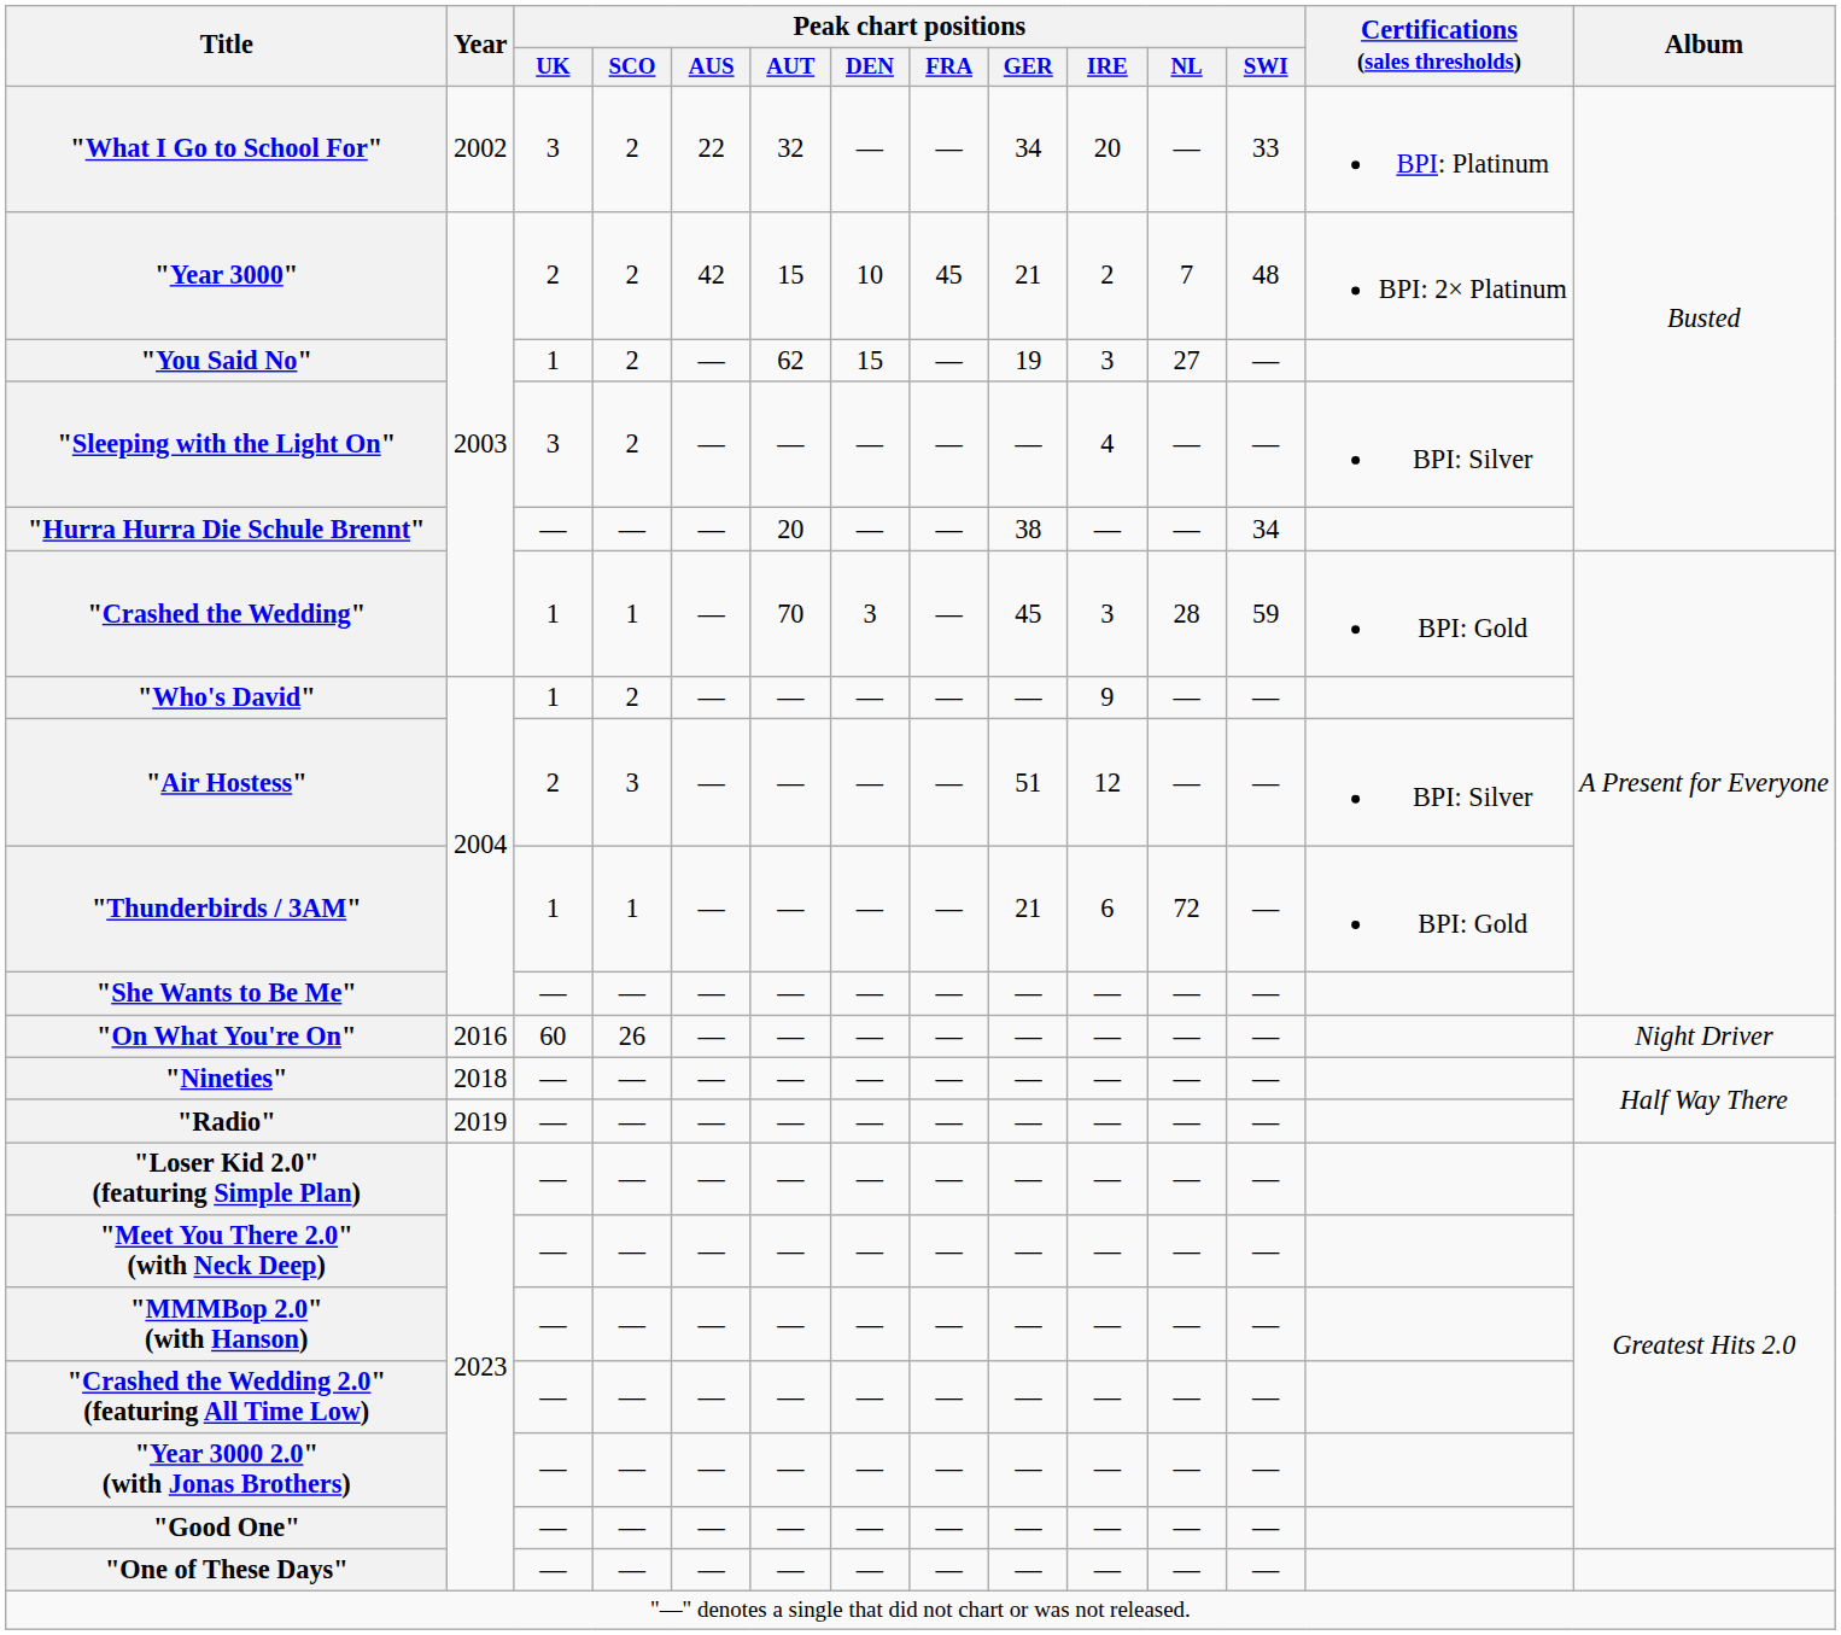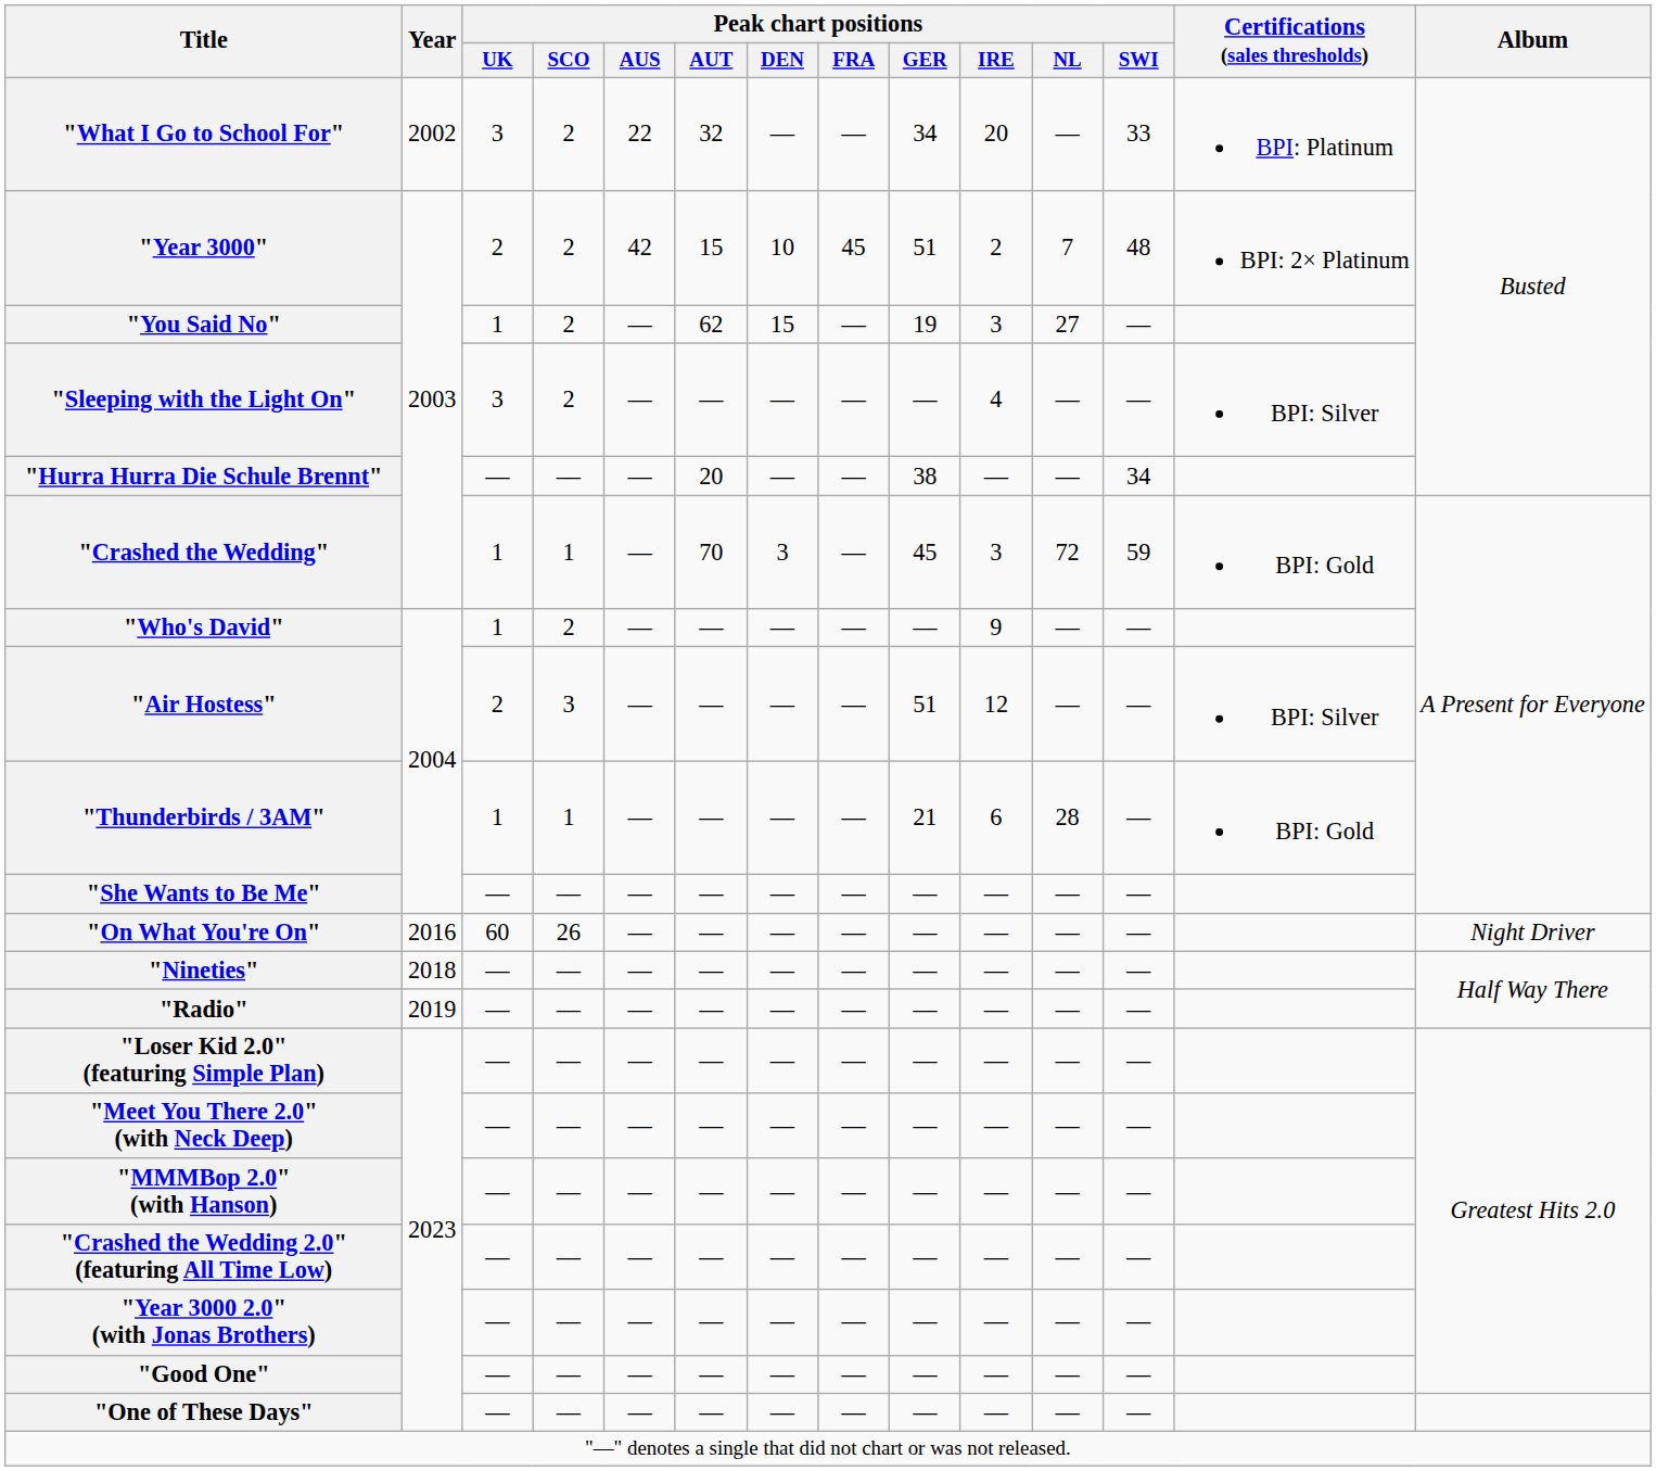 <table class="wikitable plainrowheaders" style="text-align:center;">
 <tr>
 <th scope="col" rowspan="2" style="width:16em;">Title</th>
 <th scope="col" rowspan="2" style="width:1em;">Year</th>
 <th scope="col" colspan="10">Peak chart positions</th>
 <th scope="col" rowspan="2"><a href='#'>Certifications</a><br><small>(<a href='#'>sales thresholds</a>)</small></th>
 <th scope="col" rowspan="2">Album</th>
 </tr>
 <tr>
 <th scope="col" style="width:3em;font-size:85%;"><a href='#'>UK</a><br></th>
 <th scope="col" style="width:3em;font-size:85%;"><a href='#'>SCO</a><br></th>
 <th scope="col" style="width:3em;font-size:85%;"><a href='#'>AUS</a><br></th>
 <th scope="col" style="width:3em;font-size:85%;"><a href='#'>AUT</a><br></th>
 <th scope="col" style="width:3em;font-size:85%;"><a href='#'>DEN</a><br></th>
 <th scope="col" style="width:3em;font-size:85%;"><a href='#'>FRA</a><br></th>
 <th scope="col" style="width:3em;font-size:85%;"><a href='#'>GER</a><br></th>
 <th scope="col" style="width:3em;font-size:85%;"><a href='#'>IRE</a><br></th>
 <th scope="col" style="width:3em;font-size:85%;"><a href='#'>NL</a><br></th>
 <th scope="col" style="width:3em;font-size:85%;"><a href='#'>SWI</a><br></th>
 </tr>
 <tr>
 <th scope="row">"<a href='#'>What I Go to School For</a>"</th>
 <td>2002</td>
 <td>3</td>
 <td>2</td>
 <td>22</td>
 <td>32</td>
 <td>—</td>
 <td>—</td>
 <td>34</td>
 <td>20</td>
 <td>—</td>
 <td>33</td>
 <td><br><ul><li><a href='#'>BPI</a>: Platinum</li></ul></td>
 <td rowspan="5"><em>Busted</em></td>
 </tr>
 <tr>
 <th scope="row">"<a href='#'>Year 3000</a>"</th>
 <td rowspan="5">2003</td>
 <td>2</td>
 <td>2</td>
 <td>42</td>
 <td>15</td>
 <td>10</td>
 <td>45</td>
-<td>21</td>
+<td>51</td>
 <td>2</td>
 <td>7</td>
 <td>48</td>
 <td><br><ul><li>BPI: 2× Platinum</li></ul></td>
 </tr>
 <tr>
 <th scope="row">"<a href='#'>You Said No</a>"</th>
 <td>1</td>
 <td>2</td>
 <td>—</td>
 <td>62</td>
 <td>15</td>
 <td>—</td>
 <td>19</td>
 <td>3</td>
 <td>27</td>
 <td>—</td>
 <td></td>
 </tr>
 <tr>
 <th scope="row">"<a href='#'>Sleeping with the Light On</a>"</th>
 <td>3</td>
 <td>2</td>
 <td>—</td>
 <td>—</td>
 <td>—</td>
 <td>—</td>
 <td>—</td>
 <td>4</td>
 <td>—</td>
 <td>—</td>
 <td><br><ul><li>BPI: Silver</li></ul></td>
 </tr>
 <tr>
 <th scope="row">"<a href='#'>Hurra Hurra Die Schule Brennt</a>"</th>
 <td>—</td>
 <td>—</td>
 <td>—</td>
 <td>20</td>
 <td>—</td>
 <td>—</td>
 <td>38</td>
 <td>—</td>
 <td>—</td>
 <td>34</td>
 <td></td>
 </tr>
 <tr>
 <th scope="row">"<a href='#'>Crashed the Wedding</a>"</th>
 <td>1</td>
 <td>1</td>
 <td>—</td>
 <td>70</td>
 <td>3</td>
 <td>—</td>
 <td>45</td>
 <td>3</td>
-<td>28</td>
+<td>72</td>
 <td>59</td>
 <td><br><ul><li>BPI: Gold</li></ul></td>
 <td rowspan="5"><em>A Present for Everyone</em></td>
 </tr>
 <tr>
 <th scope="row">"<a href='#'>Who's David</a>"</th>
 <td rowspan="4">2004</td>
 <td>1</td>
 <td>2</td>
 <td>—</td>
 <td>—</td>
 <td>—</td>
 <td>—</td>
 <td>—</td>
 <td>9</td>
 <td>—</td>
 <td>—</td>
 <td></td>
 </tr>
 <tr>
 <th scope="row">"<a href='#'>Air Hostess</a>"</th>
 <td>2</td>
 <td>3</td>
 <td>—</td>
 <td>—</td>
 <td>—</td>
 <td>—</td>
 <td>51</td>
 <td>12</td>
 <td>—</td>
 <td>—</td>
 <td><br><ul><li>BPI: Silver</li></ul></td>
 </tr>
 <tr>
 <th scope="row">"<a href='#'>Thunderbirds / 3AM</a>"</th>
 <td>1</td>
 <td>1</td>
 <td>—</td>
 <td>—</td>
 <td>—</td>
 <td>—</td>
 <td>21</td>
 <td>6</td>
-<td>72</td>
+<td>28</td>
 <td>—</td>
 <td><br><ul><li>BPI: Gold</li></ul></td>
 </tr>
 <tr>
 <th scope="row">"<a href='#'>She Wants to Be Me</a>"</th>
 <td>—</td>
 <td>—</td>
 <td>—</td>
 <td>—</td>
 <td>—</td>
 <td>—</td>
 <td>—</td>
 <td>—</td>
 <td>—</td>
 <td>—</td>
 <td></td>
 </tr>
 <tr>
 <th scope="row">"<a href='#'>On What You're On</a>"</th>
 <td>2016</td>
 <td>60</td>
 <td>26</td>
 <td>—</td>
 <td>—</td>
 <td>—</td>
 <td>—</td>
 <td>—</td>
 <td>—</td>
 <td>—</td>
 <td>—</td>
 <td></td>
 <td><em>Night Driver</em></td>
 </tr>
 <tr>
 <th scope="row">"<a href='#'>Nineties</a>"</th>
 <td>2018</td>
 <td>—</td>
 <td>—</td>
 <td>—</td>
 <td>—</td>
 <td>—</td>
 <td>—</td>
 <td>—</td>
 <td>—</td>
 <td>—</td>
 <td>—</td>
 <td></td>
 <td rowspan="2"><em>Half Way There</em></td>
 </tr>
 <tr>
 <th scope="row">"Radio"</th>
 <td>2019</td>
 <td>—</td>
 <td>—</td>
 <td>—</td>
 <td>—</td>
 <td>—</td>
 <td>—</td>
 <td>—</td>
 <td>—</td>
 <td>—</td>
 <td>—</td>
 <td></td>
 </tr>
 <tr>
 <th scope="row">"Loser Kid 2.0" <br> (featuring <a href='#'>Simple Plan</a>)</th>
 <td rowspan="7">2023</td>
 <td>—</td>
 <td>—</td>
 <td>—</td>
 <td>—</td>
 <td>—</td>
 <td>—</td>
 <td>—</td>
 <td>—</td>
 <td>—</td>
 <td>—</td>
 <td></td>
 <td rowspan="6"><em>Greatest Hits 2.0</em></td>
 </tr>
 <tr>
 <th scope="row">"<a href='#'>Meet You There 2.0</a>" <br> (with <a href='#'>Neck Deep</a>)</th>
 <td>—</td>
 <td>—</td>
 <td>—</td>
 <td>—</td>
 <td>—</td>
 <td>—</td>
 <td>—</td>
 <td>—</td>
 <td>—</td>
 <td>—</td>
 <td></td>
 </tr>
 <tr>
 <th scope="row">"<a href='#'>MMMBop 2.0</a>" <br> (with <a href='#'>Hanson</a>)</th>
 <td>—</td>
 <td>—</td>
 <td>—</td>
 <td>—</td>
 <td>—</td>
 <td>—</td>
 <td>—</td>
 <td>—</td>
 <td>—</td>
 <td>—</td>
 <td></td>
 </tr>
 <tr>
 <th scope="row">"<a href='#'>Crashed the Wedding 2.0</a>" <br> (featuring <a href='#'>All Time Low</a>)</th>
 <td>—</td>
 <td>—</td>
 <td>—</td>
 <td>—</td>
 <td>—</td>
 <td>—</td>
 <td>—</td>
 <td>—</td>
 <td>—</td>
 <td>—</td>
 <td></td>
 </tr>
 <tr>
 <th scope="row">"<a href='#'>Year 3000 2.0</a>" <br> (with <a href='#'>Jonas Brothers</a>)</th>
 <td>—</td>
 <td>—</td>
 <td>—</td>
 <td>—</td>
 <td>—</td>
 <td>—</td>
 <td>—</td>
 <td>—</td>
 <td>—</td>
 <td>—</td>
 <td></td>
 </tr>
 <tr>
 <th scope="row">"Good One"</th>
 <td>—</td>
 <td>—</td>
 <td>—</td>
 <td>—</td>
 <td>—</td>
 <td>—</td>
 <td>—</td>
 <td>—</td>
 <td>—</td>
 <td>—</td>
 <td></td>
 </tr>
 <tr>
 <th scope="row">"One of These Days"</th>
 <td>—</td>
 <td>—</td>
 <td>—</td>
 <td>—</td>
 <td>—</td>
 <td>—</td>
 <td>—</td>
 <td>—</td>
 <td>—</td>
 <td>—</td>
 <td></td>
 <td></td>
 </tr>
 <tr>
 <td style="font-size:85%;" colspan="14">"—" denotes a single that did not chart or was not released.</td>
 </tr>
 </table>
